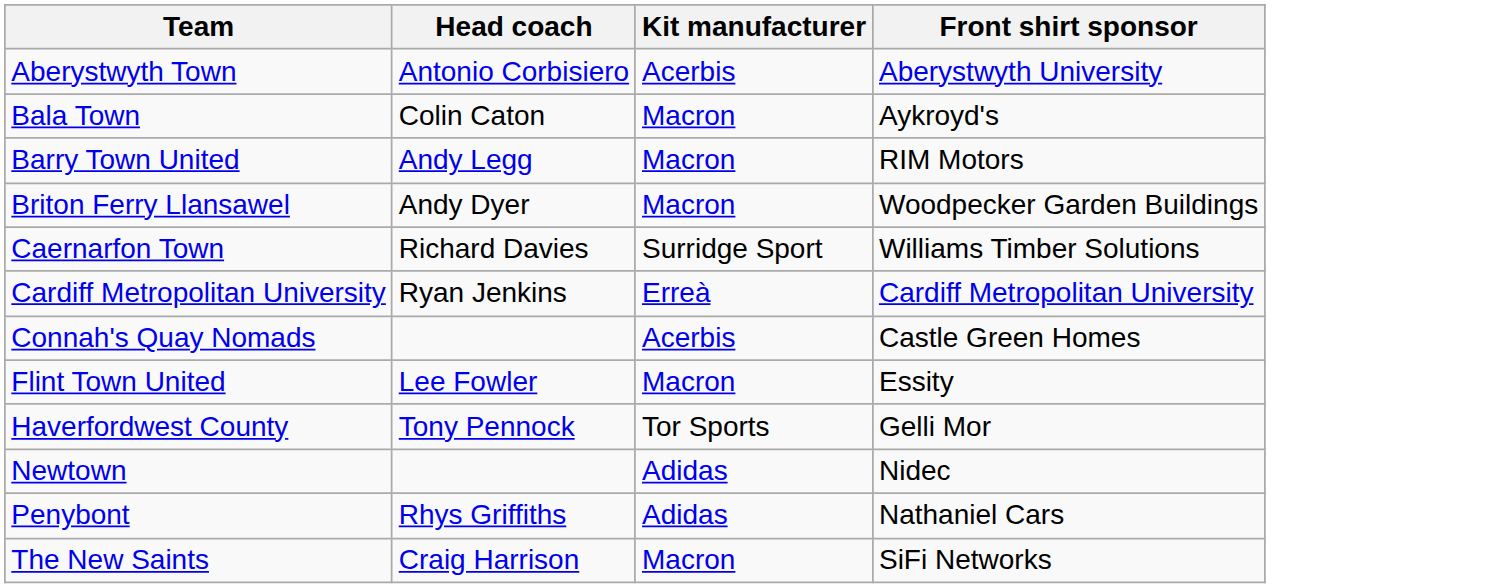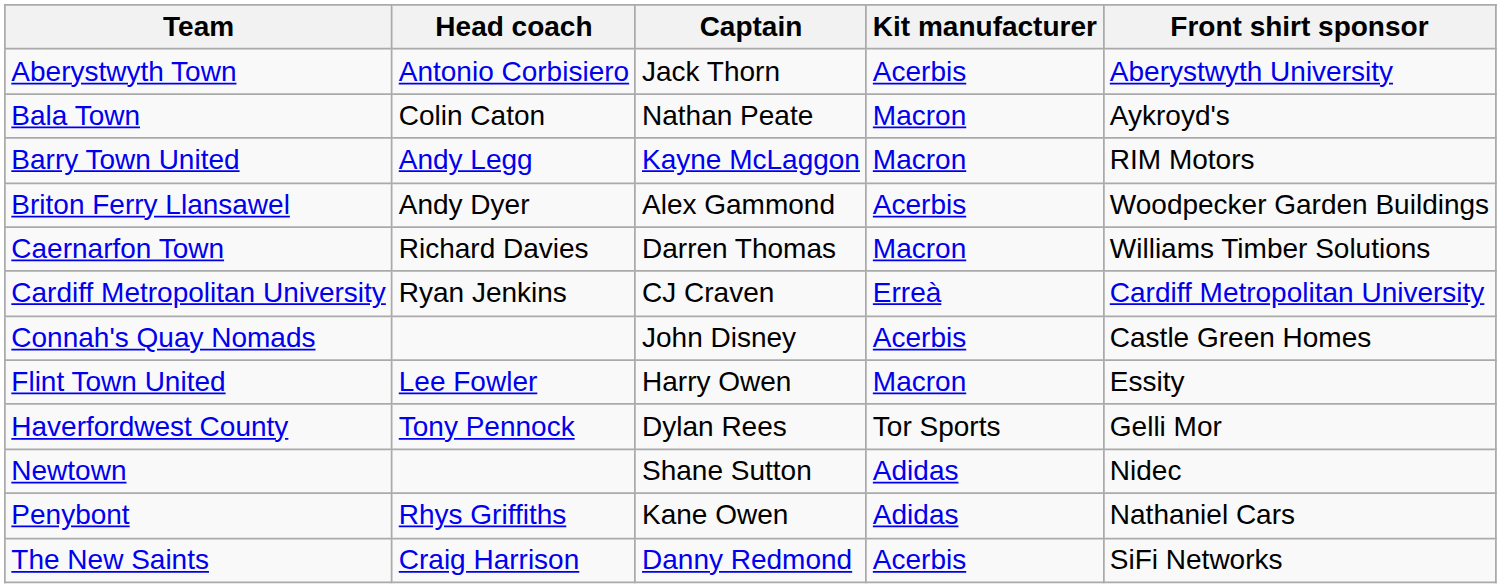 <table class="wikitable sortable" style="text-align:left;" margin-top:0.2em;">
 <tr>
 <th>Team</th>
 <th>Head coach</th>
+<th>Captain</th>
 <th>Kit manufacturer</th>
 <th>Front shirt sponsor</th>
 </tr>
 <tr>
 <td><a href='#'>Aberystwyth Town</a></td>
 <td> <a href='#'>Antonio Corbisiero</a></td>
+<td> Jack Thorn</td>
 <td><a href='#'>Acerbis</a></td>
 <td><a href='#'>Aberystwyth University</a></td>
 </tr>
 <tr>
 <td><a href='#'>Bala Town</a></td>
 <td> Colin Caton</td>
+<td> Nathan Peate</td>
 <td><a href='#'>Macron</a></td>
 <td>Aykroyd's</td>
 </tr>
 <tr>
 <td><a href='#'>Barry Town United</a></td>
 <td> <a href='#'>Andy Legg</a></td>
+<td> <a href='#'>Kayne McLaggon</a></td>
 <td><a href='#'>Macron</a></td>
 <td>RIM Motors</td>
 </tr>
 <tr>
 <td><a href='#'>Briton Ferry Llansawel</a></td>
 <td> Andy Dyer</td>
-<td><a href='#'>Macron</a></td>
+<td> Alex Gammond</td>
+<td><a href='#'>Acerbis</a></td>
 <td>Woodpecker Garden Buildings</td>
 </tr>
 <tr>
 <td><a href='#'>Caernarfon Town</a></td>
 <td> Richard Davies</td>
-<td>Surridge Sport</td>
+<td> Darren Thomas</td>
+<td><a href='#'>Macron</a></td>
 <td>Williams Timber Solutions</td>
 </tr>
 <tr>
 <td><a href='#'>Cardiff Metropolitan University</a></td>
 <td> Ryan Jenkins</td>
+<td> CJ Craven</td>
 <td><a href='#'>Erreà</a></td>
 <td><a href='#'>Cardiff Metropolitan University</a></td>
 </tr>
 <tr>
 <td><a href='#'>Connah's Quay Nomads</a></td>
 <td></td>
+<td> John Disney</td>
 <td><a href='#'>Acerbis</a></td>
 <td>Castle Green Homes</td>
 </tr>
 <tr>
 <td><a href='#'>Flint Town United</a></td>
 <td> <a href='#'>Lee Fowler</a></td>
+<td> Harry Owen</td>
 <td><a href='#'>Macron</a></td>
 <td>Essity</td>
 </tr>
 <tr>
 <td><a href='#'>Haverfordwest County</a></td>
 <td> <a href='#'>Tony Pennock</a></td>
+<td> Dylan Rees</td>
 <td>Tor Sports</td>
 <td>Gelli Mor</td>
 </tr>
 <tr>
 <td><a href='#'>Newtown</a></td>
 <td></td>
+<td> Shane Sutton</td>
 <td><a href='#'>Adidas</a></td>
 <td>Nidec</td>
 </tr>
 <tr>
 <td><a href='#'>Penybont</a></td>
 <td> <a href='#'>Rhys Griffiths</a></td>
+<td> Kane Owen</td>
 <td><a href='#'>Adidas</a></td>
 <td>Nathaniel Cars</td>
 </tr>
 <tr>
 <td><a href='#'>The New Saints</a></td>
 <td> <a href='#'>Craig Harrison</a></td>
-<td><a href='#'>Macron</a></td>
+<td> <a href='#'>Danny Redmond</a></td>
+<td><a href='#'>Acerbis</a></td>
 <td>SiFi Networks</td>
 </tr>
 </table>
